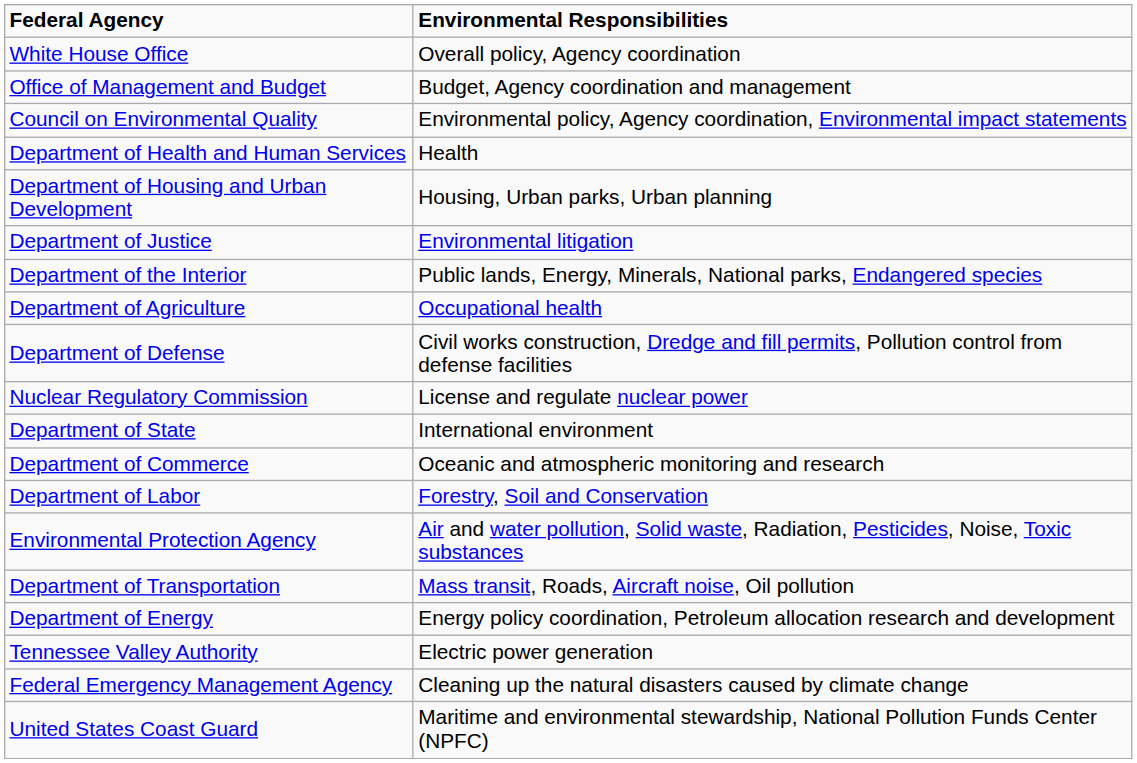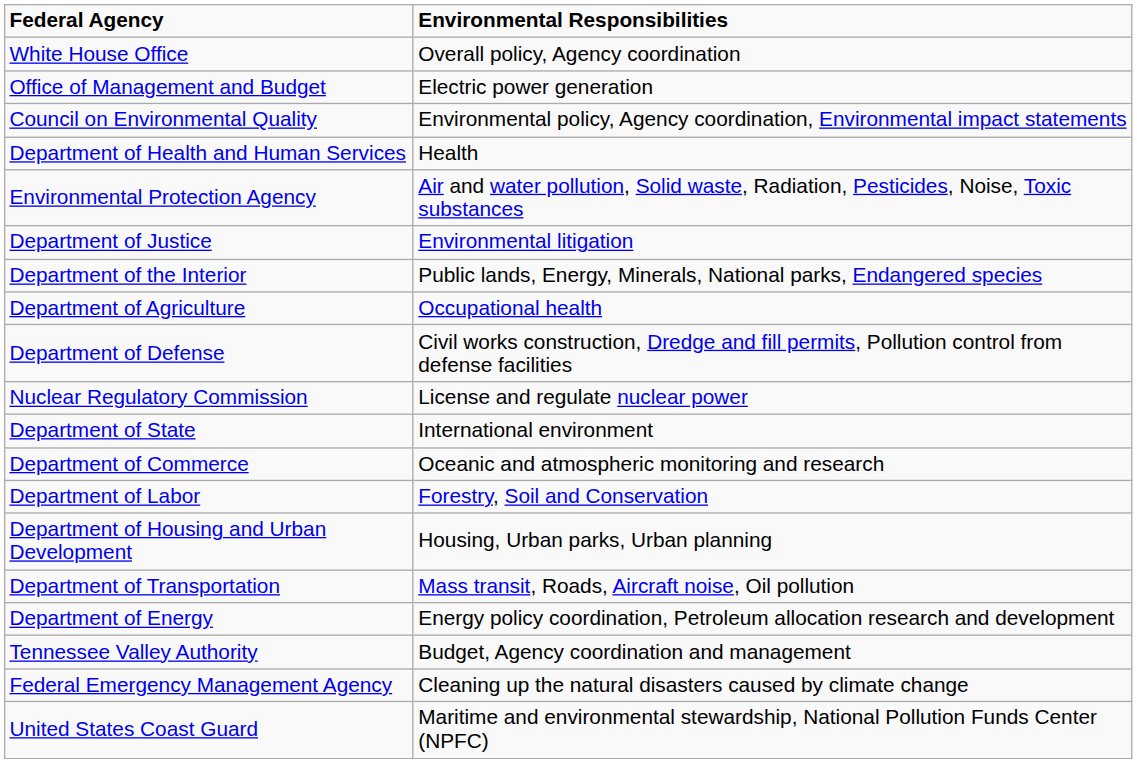 <table class="wikitable sortable">
 <tr>
 <td><strong>Federal Agency</strong></td>
 <td><strong>Environmental Responsibilities</strong></td>
 </tr>
 <tr>
 <td><a href='#'>White House Office</a></td>
 <td>Overall policy, Agency coordination</td>
 </tr>
 <tr>
 <td><a href='#'>Office of Management and Budget</a></td>
-<td>Budget, Agency coordination and management</td>
+<td>Electric power generation</td>
 </tr>
 <tr>
 <td><a href='#'>Council on Environmental Quality</a></td>
 <td>Environmental policy, Agency coordination, <a href='#'>Environmental impact statements</a></td>
 </tr>
 <tr>
 <td><a href='#'>Department of Health and Human Services</a></td>
 <td>Health</td>
 </tr>
 <tr>
-<td><a href='#'>Department of Housing and Urban Development</a></td>
-<td>Housing, Urban parks, Urban planning</td>
+<td><a href='#'>Environmental Protection Agency</a></td>
+<td><a href='#'>Air</a> and <a href='#'>water pollution</a>, <a href='#'>Solid waste</a>, Radiation, <a href='#'>Pesticides</a>, Noise, <a href='#'>Toxic substances</a></td>
 </tr>
 <tr>
 <td><a href='#'>Department of Justice</a></td>
 <td><a href='#'>Environmental litigation</a></td>
 </tr>
 <tr>
 <td><a href='#'>Department of the Interior</a></td>
 <td>Public lands, Energy, Minerals, National parks, <a href='#'>Endangered species</a></td>
 </tr>
 <tr>
 <td><a href='#'>Department of Agriculture</a></td>
 <td><a href='#'>Occupational health</a></td>
 </tr>
 <tr>
 <td><a href='#'>Department of Defense</a></td>
 <td>Civil works construction, <a href='#'>Dredge and fill permits</a>, Pollution control from defense facilities</td>
 </tr>
 <tr>
 <td><a href='#'>Nuclear Regulatory Commission</a></td>
 <td>License and regulate <a href='#'>nuclear power</a></td>
 </tr>
 <tr>
 <td><a href='#'>Department of State</a></td>
 <td>International environment</td>
 </tr>
 <tr>
 <td><a href='#'>Department of Commerce</a></td>
 <td>Oceanic and atmospheric monitoring and research</td>
 </tr>
 <tr>
 <td><a href='#'>Department of Labor</a></td>
 <td><a href='#'>Forestry</a>, <a href='#'>Soil and Conservation</a></td>
 </tr>
 <tr>
-<td><a href='#'>Environmental Protection Agency</a></td>
-<td><a href='#'>Air</a> and <a href='#'>water pollution</a>, <a href='#'>Solid waste</a>, Radiation, <a href='#'>Pesticides</a>, Noise, <a href='#'>Toxic substances</a></td>
+<td><a href='#'>Department of Housing and Urban Development</a></td>
+<td>Housing, Urban parks, Urban planning</td>
 </tr>
 <tr>
 <td><a href='#'>Department of Transportation</a></td>
 <td><a href='#'>Mass transit</a>, Roads, <a href='#'>Aircraft noise</a>, Oil pollution</td>
 </tr>
 <tr>
 <td><a href='#'>Department of Energy</a></td>
 <td>Energy policy coordination, Petroleum allocation research and development</td>
 </tr>
 <tr>
 <td><a href='#'>Tennessee Valley Authority</a></td>
-<td>Electric power generation</td>
+<td>Budget, Agency coordination and management</td>
 </tr>
 <tr>
 <td><a href='#'>Federal Emergency Management Agency</a></td>
 <td>Cleaning up the natural disasters caused by climate change</td>
 </tr>
 <tr>
 <td><a href='#'>United States Coast Guard</a></td>
 <td>Maritime and environmental stewardship, National Pollution Funds Center (NPFC)</td>
 </tr>
 </table>
